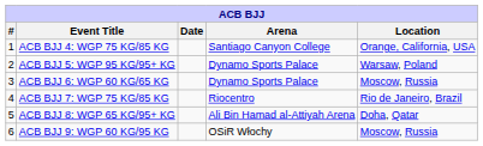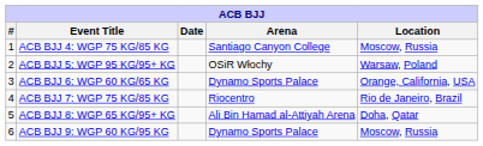 <table class="wikitable succession-box" style="margin:1.0em auto; font-size:90%;">
 <tr>
 <th colspan="8" style="background-color: #ccf; color: #000080; text-align: center;"><strong>ACB BJJ</strong></th>
 </tr>
 <tr>
 <th scope="col">#</th>
 <th scope="col">Event Title</th>
 <th scope="col">Date</th>
 <th scope="col">Arena</th>
 <th scope="col">Location</th>
 </tr>
 <tr>
 <td align=center>1</td>
 <td><a href='#'>ACB BJJ 4: WGP 75 KG/85 KG</a></td>
 <td></td>
 <td><a href='#'>Santiago Canyon College</a></td>
-<td> <a href='#'>Orange, California</a>, <a href='#'>USA</a></td>
+<td> <a href='#'>Moscow</a>, <a href='#'>Russia</a></td>
 </tr>
 <tr>
 <td align=center>2</td>
 <td><a href='#'>ACB BJJ 5: WGP 95 KG/95+ KG</a></td>
 <td></td>
-<td><a href='#'>Dynamo Sports Palace</a></td>
+<td>OSiR Włochy</td>
 <td> <a href='#'>Warsaw</a>, <a href='#'>Poland</a></td>
 </tr>
 <tr>
 <td align=center>3</td>
 <td><a href='#'>ACB BJJ 6: WGP 60 KG/65 KG</a></td>
 <td></td>
 <td><a href='#'>Dynamo Sports Palace</a></td>
-<td> <a href='#'>Moscow</a>, <a href='#'>Russia</a></td>
+<td> <a href='#'>Orange, California</a>, <a href='#'>USA</a></td>
 </tr>
 <tr>
 <td align=center>4</td>
 <td><a href='#'>ACB BJJ 7: WGP 75 KG/85 KG</a></td>
 <td></td>
 <td><a href='#'>Riocentro</a></td>
 <td> <a href='#'>Rio de Janeiro</a>, <a href='#'>Brazil</a></td>
 </tr>
 <tr>
 <td align=center>5</td>
 <td><a href='#'>ACB BJJ 8: WGP 65 KG/95+ KG</a></td>
 <td></td>
 <td><a href='#'>Ali Bin Hamad al-Attiyah Arena</a></td>
 <td> <a href='#'>Doha</a>, <a href='#'>Qatar</a></td>
 </tr>
 <tr>
 <td align=center>6</td>
 <td><a href='#'>ACB BJJ 9: WGP 60 KG/95 KG</a></td>
 <td></td>
-<td>OSiR Włochy</td>
+<td><a href='#'>Dynamo Sports Palace</a></td>
 <td> <a href='#'>Moscow</a>, <a href='#'>Russia</a></td>
 </tr>
 </table>
